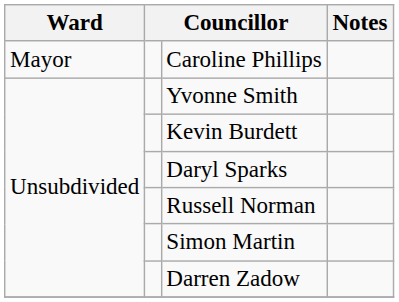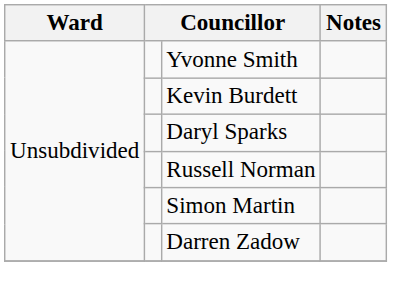 <table class="wikitable">
 <tr>
 <th>Ward</th>
 <th colspan="2">Councillor</th>
 <th>Notes</th>
-</tr>
-<tr>
-<td rowspan="1">Mayor </td>
-<td> </td>
-<td>Caroline Phillips</td>
-<td></td>
 </tr>
 <tr>
 <td rowspan="6">Unsubdivided </td>
 <td> </td>
 <td>Yvonne Smith</td>
 <td></td>
 </tr>
 <tr>
 <td> </td>
 <td>Kevin Burdett</td>
 <td></td>
 </tr>
 <tr>
 <td> </td>
 <td>Daryl Sparks</td>
 <td></td>
 </tr>
 <tr>
 <td> </td>
 <td>Russell Norman</td>
 <td></td>
 </tr>
 <tr>
 <td> </td>
 <td>Simon Martin</td>
 <td></td>
 </tr>
 <tr>
 <td> </td>
 <td>Darren Zadow</td>
 <td></td>
 </tr>
 <tr>
 </tr>
 </table>
